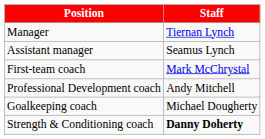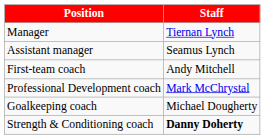 <table class=wikitable>
 <tr>
 <th style="color:white; background:red">Position</th>
 <th style="color:white; background:red">Staff</th>
 </tr>
 <tr>
 <td>Manager</td>
 <td><a href='#'>Tiernan Lynch</a></td>
 </tr>
 <tr>
 <td>Assistant manager</td>
 <td>Seamus Lynch</td>
 </tr>
 <tr>
 <td>First-team coach</td>
-<td><a href='#'>Mark McChrystal</a></td>
+<td>Andy Mitchell</td>
 </tr>
 <tr>
 <td>Professional Development coach</td>
-<td>Andy Mitchell</td>
+<td><a href='#'>Mark McChrystal</a></td>
 </tr>
 <tr>
 <td>Goalkeeping coach</td>
 <td>Michael Dougherty</td>
 </tr>
 <tr>
 <td>Strength & Conditioning coach</td>
 <td><strong>Danny Doherty</strong></td>
 </tr>
 </table>
